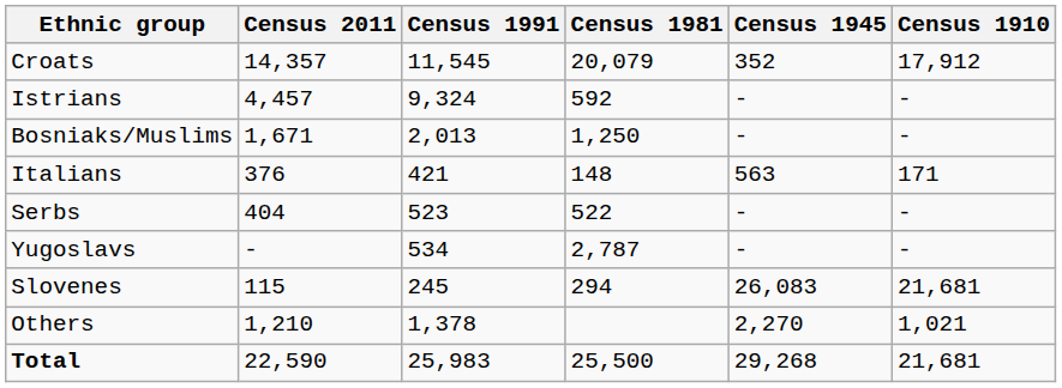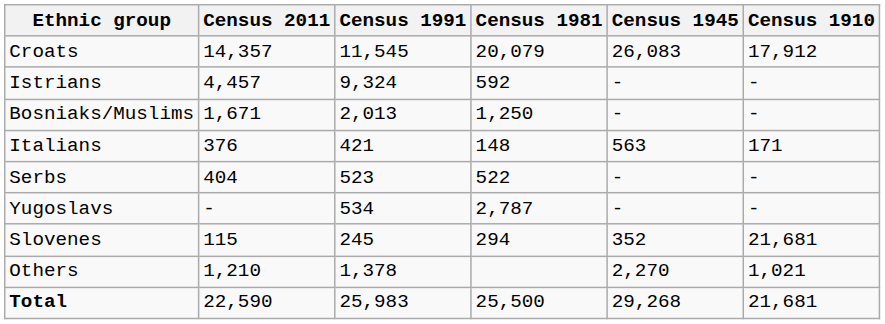 <table class="wikitable sortable">
 <tr>
 <th>Ethnic group</th>
 <th>Census 2011</th>
 <th>Census 1991</th>
 <th>Census 1981</th>
 <th>Census 1945</th>
 <th>Census 1910</th>
 </tr>
 <tr>
 <td>Croats</td>
 <td>14,357</td>
 <td>11,545</td>
 <td>20,079</td>
-<td>352</td>
+<td>26,083</td>
 <td>17,912</td>
 </tr>
 <tr>
 <td>Istrians</td>
 <td>4,457</td>
 <td>9,324</td>
 <td>592</td>
 <td>-</td>
 <td>-</td>
 </tr>
 <tr>
 <td>Bosniaks/Muslims</td>
 <td>1,671</td>
 <td>2,013</td>
 <td>1,250</td>
 <td>-</td>
 <td>-</td>
 </tr>
 <tr>
 <td>Italians</td>
 <td>376</td>
 <td>421</td>
 <td>148</td>
 <td>563</td>
 <td>171</td>
 </tr>
 <tr>
 <td>Serbs</td>
 <td>404</td>
 <td>523</td>
 <td>522</td>
 <td>-</td>
 <td>-</td>
 </tr>
 <tr>
 <td>Yugoslavs</td>
 <td>-</td>
 <td>534</td>
 <td>2,787</td>
 <td>-</td>
 <td>-</td>
 </tr>
 <tr>
 <td>Slovenes</td>
 <td>115</td>
 <td>245</td>
 <td>294</td>
-<td>26,083</td>
+<td>352</td>
 <td>21,681</td>
 </tr>
 <tr>
 <td>Others</td>
 <td>1,210</td>
 <td>1,378</td>
 <td></td>
 <td>2,270</td>
 <td>1,021</td>
 </tr>
 <tr>
 <td><strong>Total</strong></td>
 <td>22,590</td>
 <td>25,983</td>
 <td>25,500</td>
 <td>29,268</td>
 <td>21,681</td>
 </tr>
 </table>
